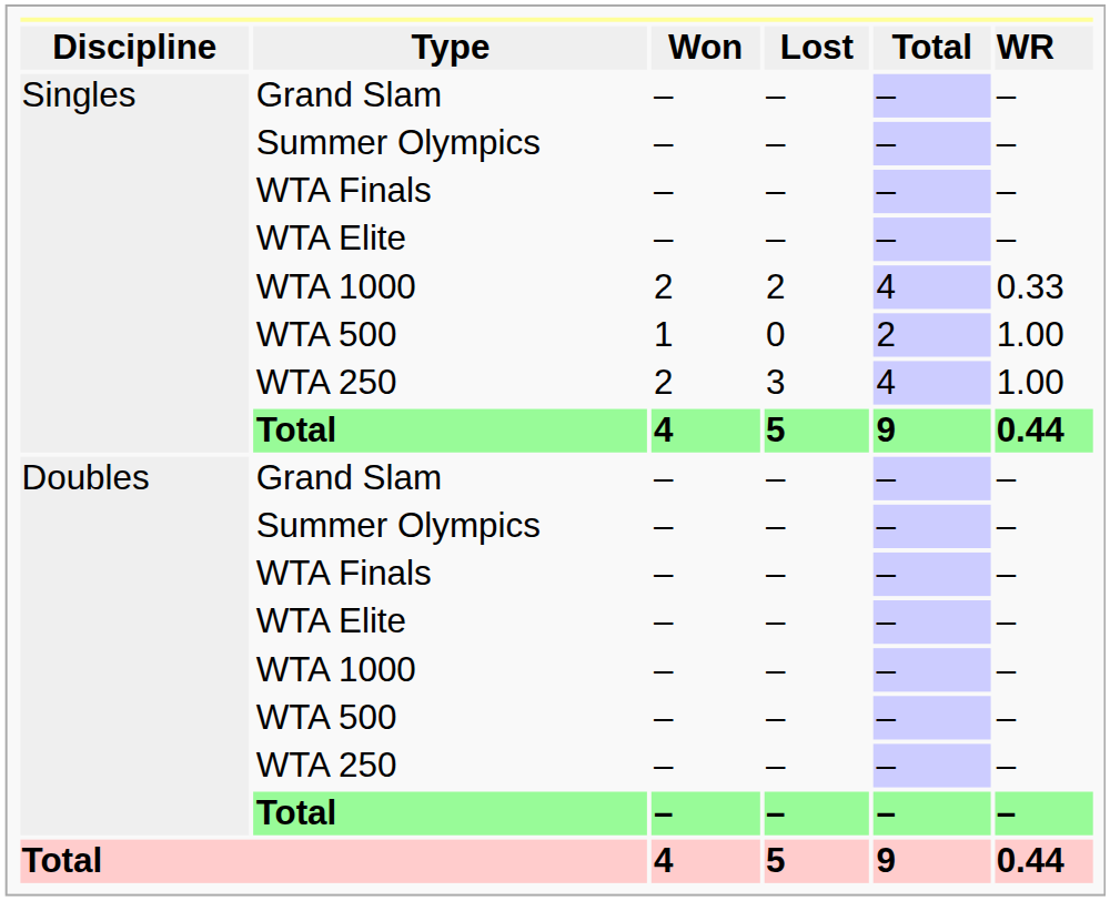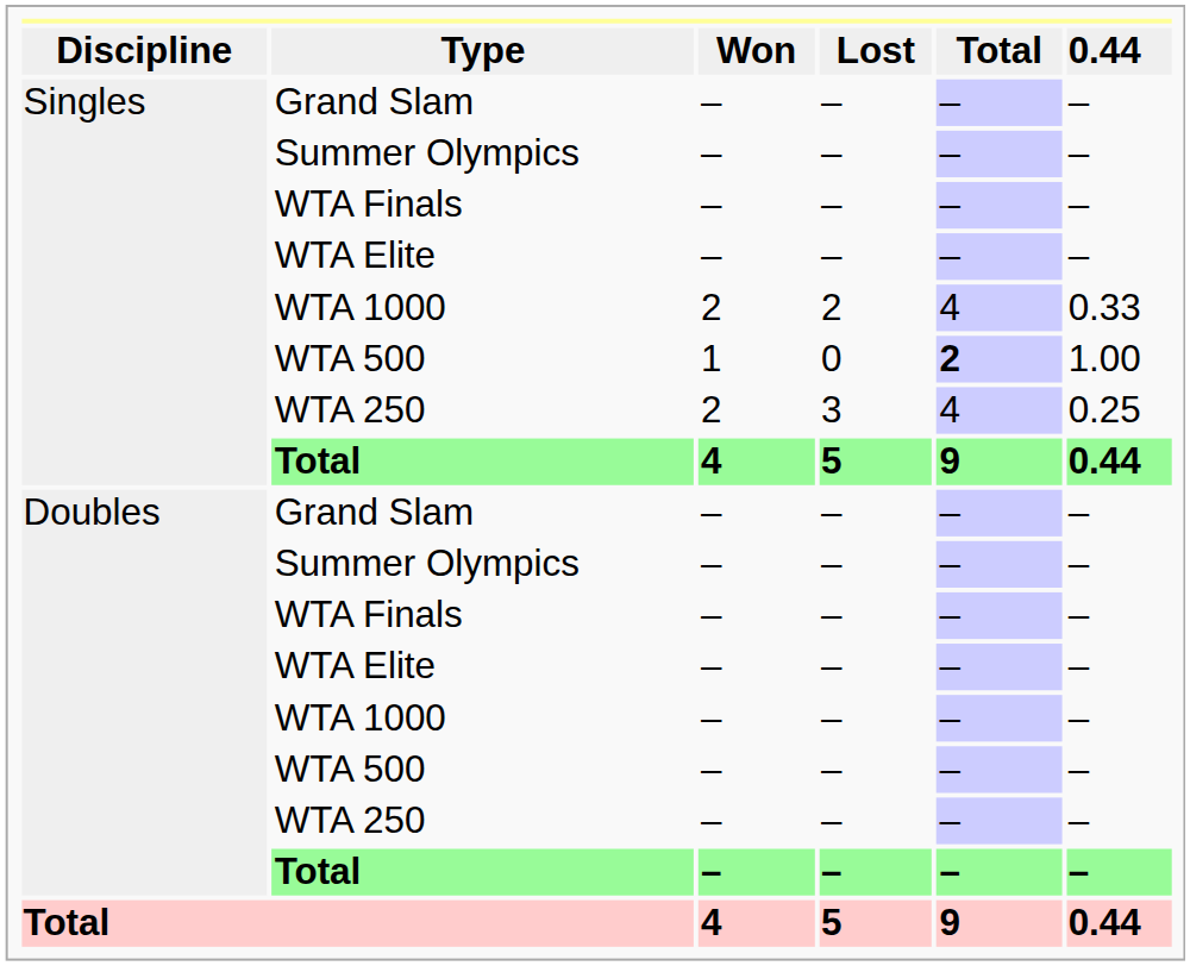 <table class="infobox vcard vevent nowrap" width=40%>
 <tr bgcolor=FFFF99>
 <th colspan=6></th>
 </tr>
 <tr style=background:#efefef;font-weight:bold>
 <th>Discipline</th>
 <th>Type</th>
 <th>Won</th>
 <th>Lost</th>
 <th>Total</th>
-<td>WR</td>
+<td>0.44</td>
 </tr>
 <tr>
 <td rowspan="8" bgcolor=efefef>Singles</td>
 <td>Grand Slam</td>
 <td>–</td>
 <td>–</td>
 <td bgcolor=CCCCFF>–</td>
 <td>–</td>
 </tr>
 <tr>
 <td>Summer Olympics</td>
 <td>–</td>
 <td>–</td>
 <td bgcolor=CCCCFF>–</td>
 <td>–</td>
 </tr>
 <tr>
 <td>WTA Finals</td>
 <td>–</td>
 <td>–</td>
 <td bgcolor=CCCCFF>–</td>
 <td>–</td>
 </tr>
 <tr>
 <td>WTA Elite</td>
 <td>–</td>
 <td>–</td>
 <td bgcolor="CCCCFF">–</td>
 <td>–</td>
 </tr>
 <tr>
 <td>WTA 1000</td>
 <td>2</td>
 <td>2</td>
 <td bgcolor="CCCCFF">4</td>
 <td>0.33</td>
 </tr>
 <tr>
 <td>WTA 500</td>
 <td>1</td>
 <td>0</td>
-<td bgcolor="CCCCFF">2</td>
+<td bgcolor="CCCCFF"><strong>2</strong></td>
 <td>1.00</td>
 </tr>
 <tr>
 <td>WTA 250</td>
 <td>2</td>
 <td>3</td>
 <td bgcolor="CCCCFF">4</td>
-<td>1.00</td>
+<td>0.25</td>
 </tr>
 <tr style=background:#98FB98;font-weight:bold>
 <td><strong>Total</strong></td>
 <td><strong>4</strong></td>
 <td><strong>5</strong></td>
 <td><strong>9</strong></td>
 <td>0.44</td>
 </tr>
 <tr>
 <td rowspan="8" bgcolor=efefef>Doubles</td>
 <td>Grand Slam</td>
 <td>–</td>
 <td>–</td>
 <td bgcolor="CCCCFF">–</td>
 <td>–</td>
 </tr>
 <tr>
 <td>Summer Olympics</td>
 <td>–</td>
 <td>–</td>
 <td bgcolor="CCCCFF">–</td>
 <td>–</td>
 </tr>
 <tr>
 <td>WTA Finals</td>
 <td>–</td>
 <td>–</td>
 <td bgcolor="CCCCFF">–</td>
 <td>–</td>
 </tr>
 <tr>
 <td>WTA Elite</td>
 <td>–</td>
 <td>–</td>
 <td bgcolor="CCCCFF">–</td>
 <td>–</td>
 </tr>
 <tr>
 <td>WTA 1000</td>
 <td>–</td>
 <td>–</td>
 <td bgcolor="CCCCFF">–</td>
 <td>–</td>
 </tr>
 <tr>
 <td>WTA 500</td>
 <td>–</td>
 <td>–</td>
 <td bgcolor="CCCCFF">–</td>
 <td>–</td>
 </tr>
 <tr>
 <td>WTA 250</td>
 <td>–</td>
 <td>–</td>
 <td bgcolor="CCCCFF">–</td>
 <td>–</td>
 </tr>
 <tr style=background:#98FB98;font-weight:bold>
 <td><strong>Total</strong></td>
 <td><strong>–</strong></td>
 <td><strong>–</strong></td>
 <td><strong>–</strong></td>
 <td>–</td>
 </tr>
 <tr style=background:#FCC;font-weight:bold>
 <td colspan="2"><strong>Total</strong></td>
 <td><strong>4</strong></td>
 <td><strong>5</strong></td>
 <td><strong>9</strong></td>
 <td>0.44</td>
 </tr>
 </table>
